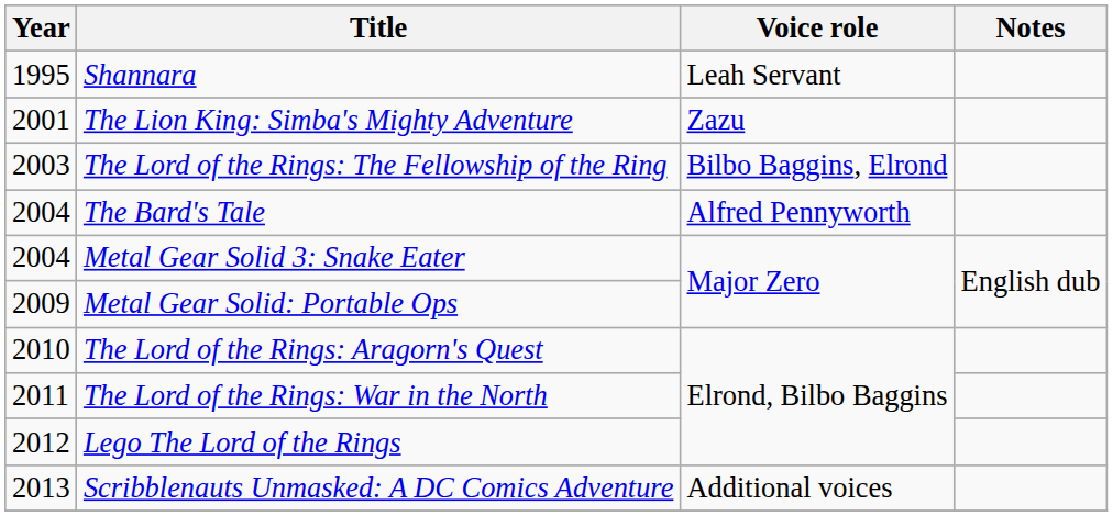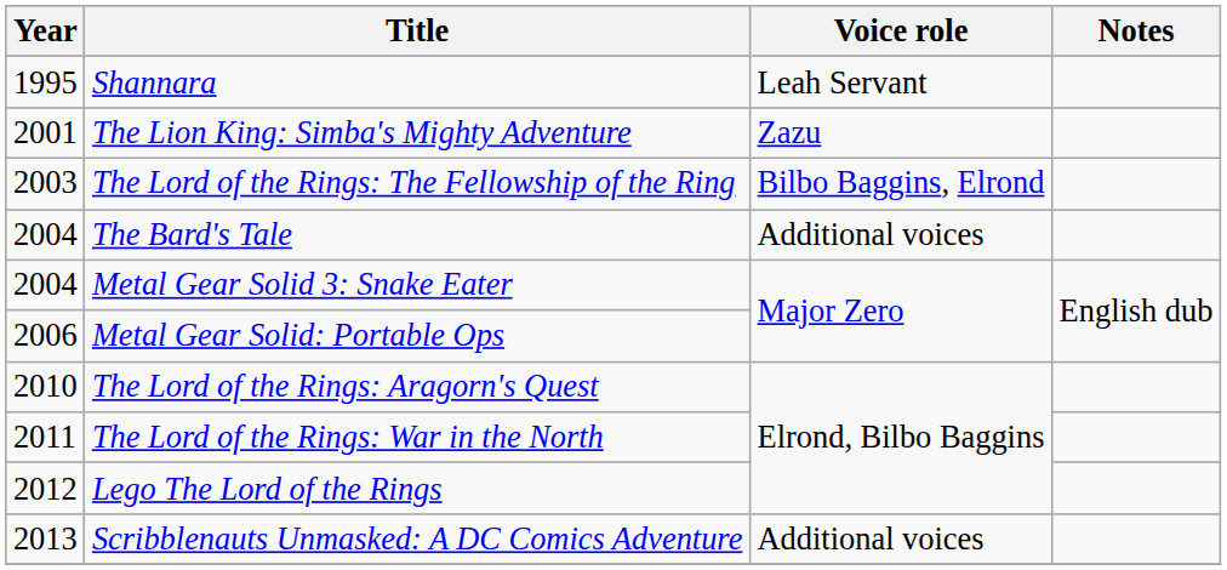 <table class=wikitable>
 <tr>
 <th>Year</th>
 <th>Title</th>
 <th>Voice role</th>
 <th>Notes</th>
 </tr>
 <tr>
 <td>1995</td>
 <td><em><a href='#'>Shannara</a></em></td>
 <td>Leah Servant</td>
 <td></td>
 </tr>
 <tr>
 <td>2001</td>
 <td><em><a href='#'>The Lion King: Simba's Mighty Adventure</a></em></td>
 <td><a href='#'>Zazu</a></td>
 <td></td>
 </tr>
 <tr>
 <td>2003</td>
 <td><em><a href='#'>The Lord of the Rings: The Fellowship of the Ring</a></em></td>
 <td><a href='#'>Bilbo Baggins</a>, <a href='#'>Elrond</a></td>
 <td></td>
 </tr>
 <tr>
 <td>2004</td>
 <td><em><a href='#'>The Bard's Tale</a></em></td>
-<td><a href='#'>Alfred Pennyworth</a></td>
+<td>Additional voices</td>
 <td></td>
 </tr>
 <tr>
 <td>2004</td>
 <td><em><a href='#'>Metal Gear Solid 3: Snake Eater</a></em></td>
 <td rowspan=2><a href='#'>Major Zero</a></td>
 <td rowspan="2">English dub</td>
 </tr>
 <tr>
-<td>2009</td>
+<td>2006</td>
 <td><em><a href='#'>Metal Gear Solid: Portable Ops</a></em></td>
 </tr>
 <tr>
 <td>2010</td>
 <td><em><a href='#'>The Lord of the Rings: Aragorn's Quest</a></em></td>
 <td rowspan=3>Elrond, Bilbo Baggins</td>
 <td></td>
 </tr>
 <tr>
 <td>2011</td>
 <td><em><a href='#'>The Lord of the Rings: War in the North</a></em></td>
 <td></td>
 </tr>
 <tr>
 <td>2012</td>
 <td><em><a href='#'>Lego The Lord of the Rings</a></em></td>
 <td></td>
 </tr>
 <tr>
 <td>2013</td>
 <td><em><a href='#'>Scribblenauts Unmasked: A DC Comics Adventure</a></em></td>
 <td>Additional voices</td>
 <td></td>
 </tr>
 <tr>
 </tr>
 </table>
